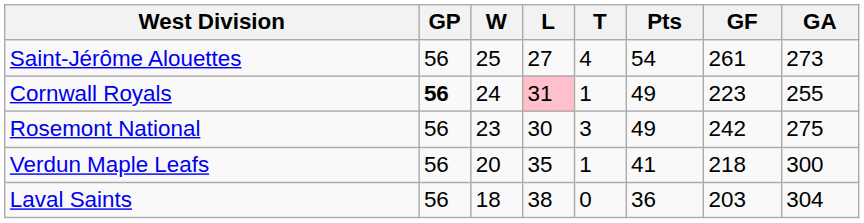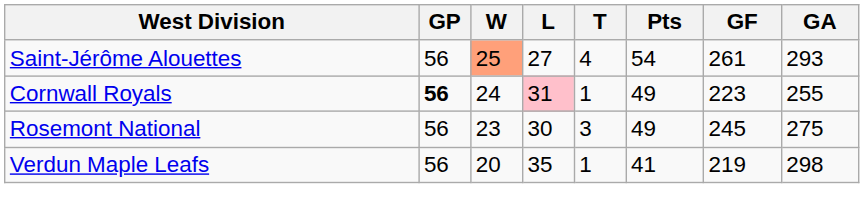 <table class="wikitable">
 <tr>
 <th bgcolor="#DDDDFF" width="40%">West Division</th>
 <th bgcolor="#DDDDFF" width="5%">GP</th>
 <th bgcolor="#DDDDFF" width="5%">W</th>
 <th bgcolor="#DDDDFF" width="5%">L</th>
 <th bgcolor="#DDDDFF" width="5%">T</th>
 <th bgcolor="#DDDDFF" width="7.5%">Pts</th>
 <th bgcolor="#DDDDFF" width="7.5%">GF</th>
 <th bgcolor="#DDDDFF" width="7.5%">GA</th>
 </tr>
 <tr>
 <td><a href='#'>Saint-Jérôme Alouettes</a></td>
 <td>56</td>
-<td>25</td>
+<td style="background: lightsalmon;">25</td>
 <td>27</td>
 <td>4</td>
 <td>54</td>
 <td>261</td>
-<td>273</td>
+<td>293</td>
 </tr>
 <tr>
 <td><a href='#'>Cornwall Royals</a></td>
 <td><strong>56</strong></td>
 <td>24</td>
 <td style="background: pink;">31</td>
 <td>1</td>
 <td>49</td>
 <td>223</td>
 <td>255</td>
 </tr>
 <tr>
 <td><a href='#'>Rosemont National</a></td>
 <td>56</td>
 <td>23</td>
 <td>30</td>
 <td>3</td>
 <td>49</td>
-<td>242</td>
+<td>245</td>
 <td>275</td>
 </tr>
 <tr>
 <td><a href='#'>Verdun Maple Leafs</a></td>
 <td>56</td>
 <td>20</td>
 <td>35</td>
 <td>1</td>
 <td>41</td>
-<td>218</td>
-<td>300</td>
-</tr>
-<tr>
-<td><a href='#'>Laval Saints</a></td>
-<td>56</td>
-<td>18</td>
-<td>38</td>
-<td>0</td>
-<td>36</td>
-<td>203</td>
-<td>304</td>
+<td>219</td>
+<td>298</td>
 </tr>
 </table>
